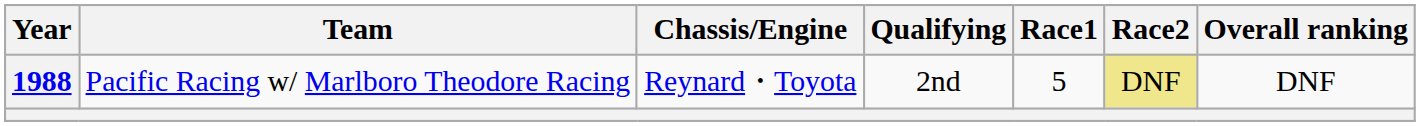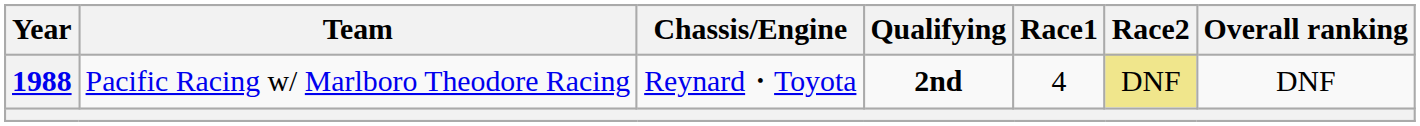 <table class="wikitable" style="text-align:center; font-size:90%;">
 <tr>
 <th>Year</th>
 <th>Team</th>
 <th>Chassis/Engine</th>
 <th>Qualifying</th>
 <th>Race1</th>
 <th>Race2</th>
 <th>Overall ranking</th>
 </tr>
 <tr>
 <th><a href='#'>1988</a></th>
 <td align="left" nowrap> <a href='#'>Pacific Racing</a> w/ <a href='#'>Marlboro Theodore Racing</a></td>
 <td align="left" nowrap><a href='#'>Reynard</a>・<a href='#'>Toyota</a></td>
-<td>2nd</td>
-<td>5</td>
+<td><strong>2nd</strong></td>
+<td>4</td>
 <td style="background: khaki;">DNF</td>
 <td>DNF</td>
 </tr>
 <tr>
 <th colspan="7"></th>
 </tr>
 </table>
